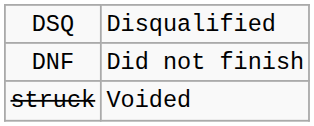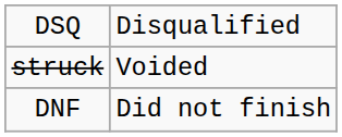 <table class="wikitable">
 <tr>
 <td style="text-align:center;">DSQ</td>
 <td>Disqualified</td>
 </tr>
 <tr>
+<td style="text-align:center;"><del>struck</del></td>
+<td>Voided</td>
+</tr>
+<tr>
 <td style="text-align:center;">DNF</td>
 <td>Did not finish</td>
 </tr>
-<tr>
-<td style="text-align:center;"><del>struck</del></td>
-<td>Voided</td>
-</tr>
 </table>
